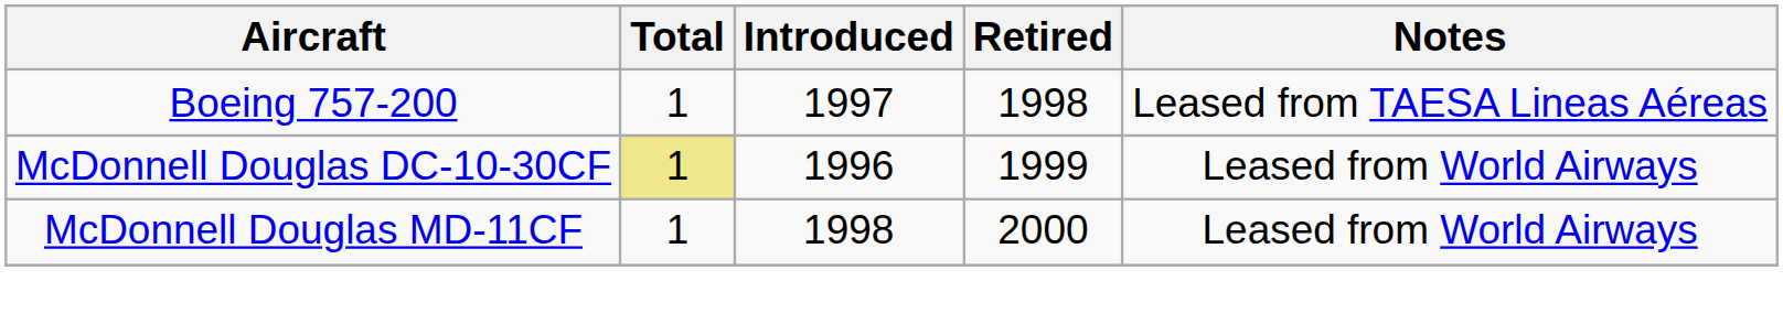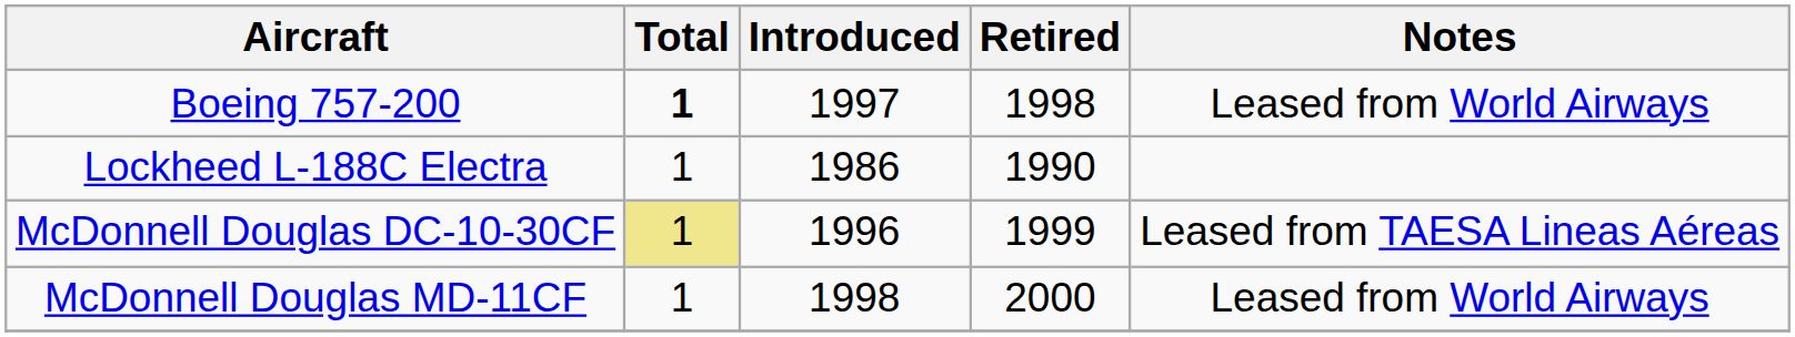 <table class="wikitable" style="margin:0.5em auto; text-align:center">
 <tr>
 <th>Aircraft</th>
 <th>Total</th>
 <th>Introduced</th>
 <th>Retired</th>
 <th>Notes</th>
 </tr>
 <tr>
 <td><a href='#'>Boeing 757-200</a></td>
-<td>1</td>
+<td><strong>1</strong></td>
 <td>1997</td>
 <td>1998</td>
-<td>Leased from <a href='#'>TAESA Lineas Aéreas</a></td>
+<td>Leased from <a href='#'>World Airways</a></td>
+</tr>
+<tr>
+<td><a href='#'>Lockheed L-188C Electra</a></td>
+<td>1</td>
+<td>1986</td>
+<td>1990</td>
+<td></td>
 </tr>
 <tr>
 <td><a href='#'>McDonnell Douglas DC-10-30CF</a></td>
 <td style="background: khaki;">1</td>
 <td>1996</td>
 <td>1999</td>
-<td>Leased from <a href='#'>World Airways</a></td>
+<td>Leased from <a href='#'>TAESA Lineas Aéreas</a></td>
 </tr>
 <tr>
 <td><a href='#'>McDonnell Douglas MD-11CF</a></td>
 <td>1</td>
 <td>1998</td>
 <td>2000</td>
 <td>Leased from <a href='#'>World Airways</a></td>
 </tr>
 <tr>
 </tr>
 </table>
